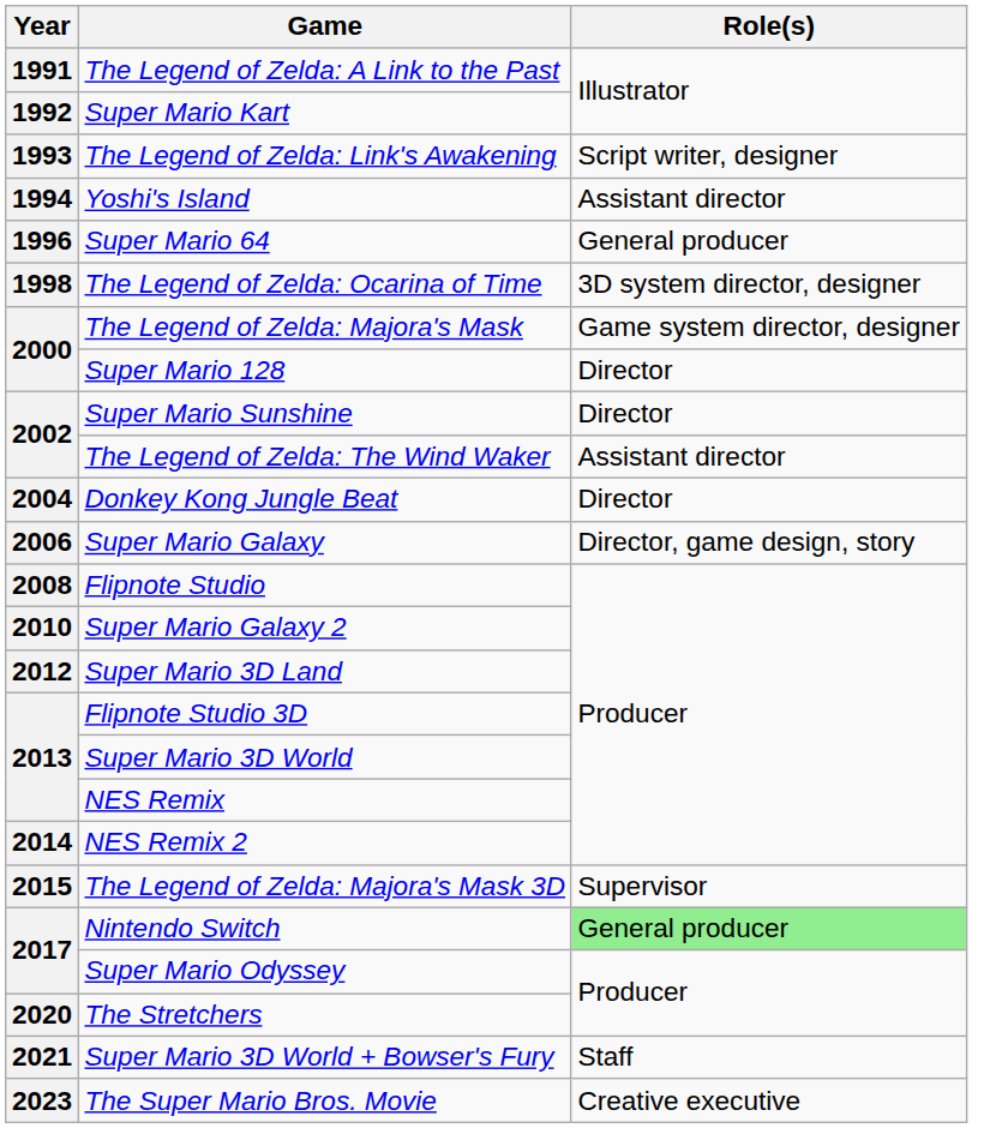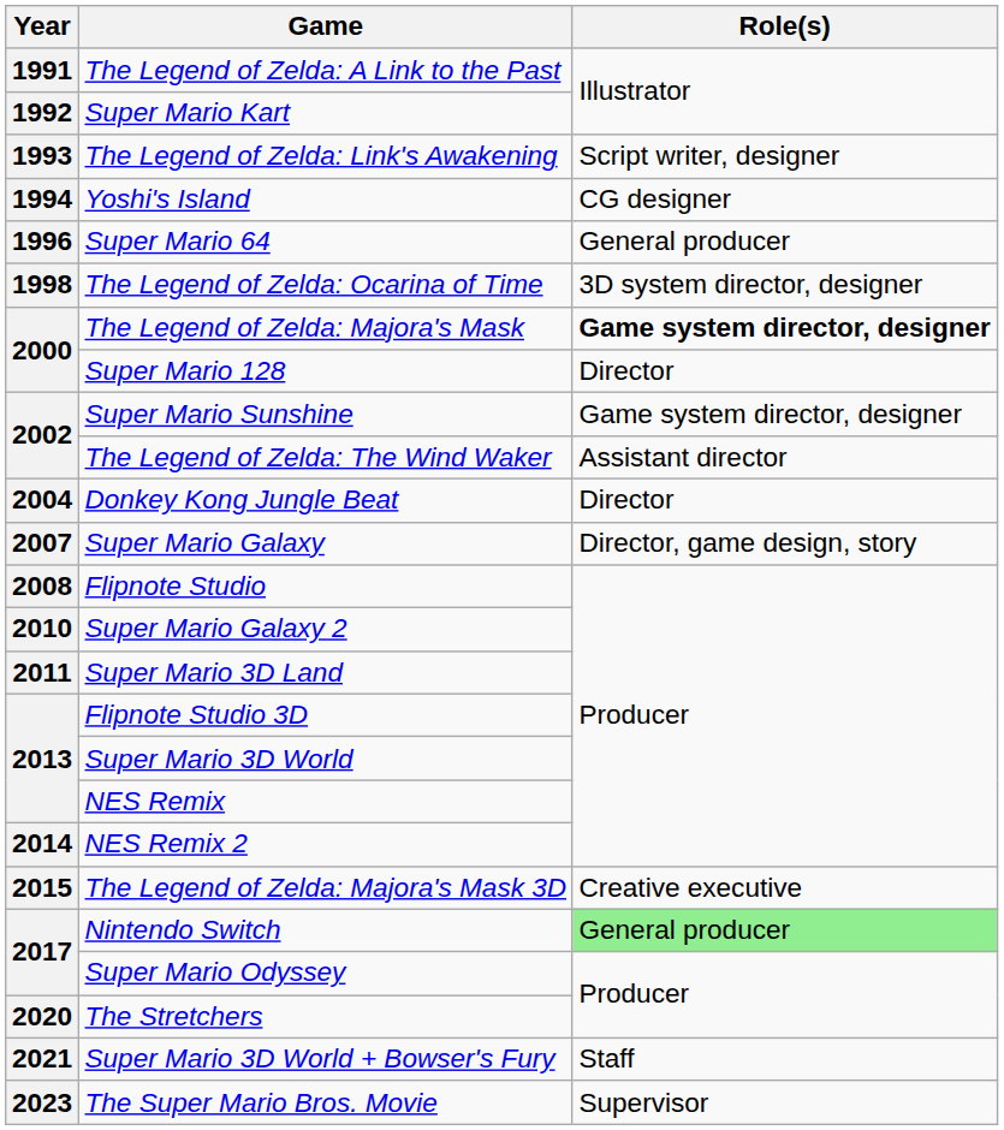 <table class="wikitable sortable">
 <tr>
 <th>Year</th>
 <th>Game</th>
 <th>Role(s)</th>
 </tr>
 <tr>
 <th scope="row">1991</th>
 <td><em><a href='#'>The Legend of Zelda: A Link to the Past</a></em></td>
 <td rowspan="2">Illustrator</td>
 </tr>
 <tr>
 <th scope="row">1992</th>
 <td><em><a href='#'>Super Mario Kart</a></em></td>
 </tr>
 <tr>
 <th scope="row">1993</th>
 <td><em><a href='#'>The Legend of Zelda: Link's Awakening</a></em></td>
 <td>Script writer, designer</td>
 </tr>
 <tr>
 <th scope="row">1994</th>
 <td><em><a href='#'>Yoshi's Island</a></em></td>
-<td>Assistant director</td>
+<td>CG designer</td>
 </tr>
 <tr>
 <th scope="row">1996</th>
 <td><em><a href='#'>Super Mario 64</a></em></td>
 <td>General producer</td>
 </tr>
 <tr>
 <th scope="row">1998</th>
 <td><em><a href='#'>The Legend of Zelda: Ocarina of Time</a></em></td>
 <td>3D system director, designer</td>
 </tr>
 <tr>
 <th scope="row" rowspan="2">2000</th>
 <td><em><a href='#'>The Legend of Zelda: Majora's Mask</a></em></td>
-<td>Game system director, designer</td>
+<td><strong>Game system director, designer</strong></td>
 </tr>
 <tr>
 <td><em><a href='#'>Super Mario 128</a></em></td>
 <td>Director</td>
 </tr>
 <tr>
 <th scope="row" rowspan="2">2002</th>
 <td><em><a href='#'>Super Mario Sunshine</a></em></td>
-<td>Director</td>
+<td>Game system director, designer</td>
 </tr>
 <tr>
 <td><em><a href='#'>The Legend of Zelda: The Wind Waker</a></em></td>
 <td>Assistant director</td>
 </tr>
 <tr>
 <th scope="row">2004</th>
 <td><em><a href='#'>Donkey Kong Jungle Beat</a></em></td>
 <td>Director</td>
 </tr>
 <tr>
-<th scope="row">2006</th>
+<th scope="row">2007</th>
 <td><em><a href='#'>Super Mario Galaxy</a></em></td>
 <td>Director, game design, story</td>
 </tr>
 <tr>
 <th scope="row">2008</th>
 <td><em><a href='#'>Flipnote Studio</a></em></td>
 <td rowspan="7">Producer</td>
 </tr>
 <tr>
 <th scope="row">2010</th>
 <td><em><a href='#'>Super Mario Galaxy 2</a></em></td>
 </tr>
 <tr>
-<th scope="row">2012</th>
+<th scope="row">2011</th>
 <td><em><a href='#'>Super Mario 3D Land</a></em></td>
 </tr>
 <tr>
 <th scope="row" rowspan="3">2013</th>
 <td><em><a href='#'>Flipnote Studio 3D</a></em></td>
 </tr>
 <tr>
 <td><em><a href='#'>Super Mario 3D World</a></em></td>
 </tr>
 <tr>
 <td><em><a href='#'>NES Remix</a></em></td>
 </tr>
 <tr>
 <th scope="row">2014</th>
 <td><em><a href='#'>NES Remix 2</a></em></td>
 </tr>
 <tr>
 <th scope="row">2015</th>
 <td><em><a href='#'>The Legend of Zelda: Majora's Mask 3D</a></em></td>
-<td>Supervisor</td>
+<td>Creative executive</td>
 </tr>
 <tr>
 <th scope="row" rowspan="2">2017</th>
 <td><em><a href='#'>Nintendo Switch</a></em></td>
 <td style="background: lightgreen;">General producer</td>
 </tr>
 <tr>
 <td><em><a href='#'>Super Mario Odyssey</a></em></td>
 <td rowspan="2">Producer</td>
 </tr>
 <tr>
 <th scope="row">2020</th>
 <td><em><a href='#'>The Stretchers</a></em></td>
 </tr>
 <tr>
 <th scope="row">2021</th>
 <td><em><a href='#'>Super Mario 3D World + Bowser's Fury</a></em></td>
 <td>Staff</td>
 </tr>
 <tr>
 <th scope="row">2023</th>
 <td><em><a href='#'>The Super Mario Bros. Movie</a></em></td>
-<td>Creative executive</td>
+<td>Supervisor</td>
 </tr>
 </table>
